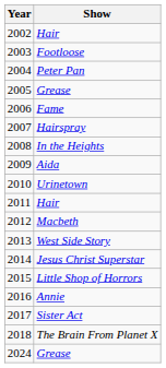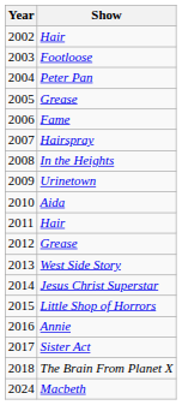 <table class="wikitable">
 <tr>
 <th>Year</th>
 <th>Show</th>
 </tr>
 <tr>
 <td>2002</td>
 <td><em><a href='#'>Hair</a></em></td>
 </tr>
 <tr>
 <td>2003</td>
 <td><em><a href='#'>Footloose</a></em></td>
 </tr>
 <tr>
 <td>2004</td>
 <td><em><a href='#'>Peter Pan</a></em></td>
 </tr>
 <tr>
 <td>2005</td>
 <td><em><a href='#'>Grease</a></em></td>
 </tr>
 <tr>
 <td>2006</td>
 <td><em><a href='#'>Fame</a></em></td>
 </tr>
 <tr>
 <td>2007</td>
 <td><em><a href='#'>Hairspray</a></em></td>
 </tr>
 <tr>
 <td>2008</td>
 <td><em><a href='#'>In the Heights</a></em></td>
 </tr>
 <tr>
 <td>2009</td>
-<td><em><a href='#'>Aida</a></em></td>
+<td><em><a href='#'>Urinetown</a></em></td>
 </tr>
 <tr>
 <td>2010</td>
-<td><em><a href='#'>Urinetown</a></em></td>
+<td><em><a href='#'>Aida</a></em></td>
 </tr>
 <tr>
 <td>2011</td>
 <td><em><a href='#'>Hair</a></em></td>
 </tr>
 <tr>
 <td>2012</td>
-<td><em><a href='#'>Macbeth</a></em></td>
+<td><em><a href='#'>Grease</a></em></td>
 </tr>
 <tr>
 <td>2013</td>
 <td><em><a href='#'>West Side Story</a></em></td>
 </tr>
 <tr>
 <td>2014</td>
 <td><em><a href='#'>Jesus Christ Superstar</a></em></td>
 </tr>
 <tr>
 <td>2015</td>
 <td><em><a href='#'>Little Shop of Horrors</a></em></td>
 </tr>
 <tr>
 <td>2016</td>
 <td><em><a href='#'>Annie</a></em></td>
 </tr>
 <tr>
 <td>2017</td>
 <td><em><a href='#'>Sister Act</a></em></td>
 </tr>
 <tr>
 <td>2018</td>
 <td><em>The Brain From Planet X</em></td>
 </tr>
 <tr>
 <td>2024</td>
-<td><em><a href='#'>Grease</a></em></td>
+<td><em><a href='#'>Macbeth</a></em></td>
 </tr>
 </table>
